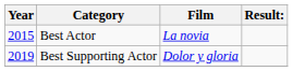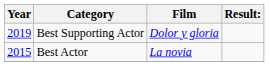 <table class="wikitable">
 <tr>
 <th>Year</th>
 <th>Category</th>
 <th>Film</th>
 <th>Result:</th>
 </tr>
 <tr>
+<td><a href='#'>2019</a></td>
+<td>Best Supporting Actor</td>
+<td><em><a href='#'>Dolor y gloria</a></em></td>
+<td></td>
+</tr>
+<tr>
 <td><a href='#'>2015</a></td>
 <td>Best Actor</td>
 <td><em><a href='#'>La novia</a></em></td>
 <td></td>
 </tr>
 <tr>
-<td><a href='#'>2019</a></td>
-<td>Best Supporting Actor</td>
-<td><em><a href='#'>Dolor y gloria</a></em></td>
-<td></td>
-</tr>
-<tr>
 </tr>
 </table>
